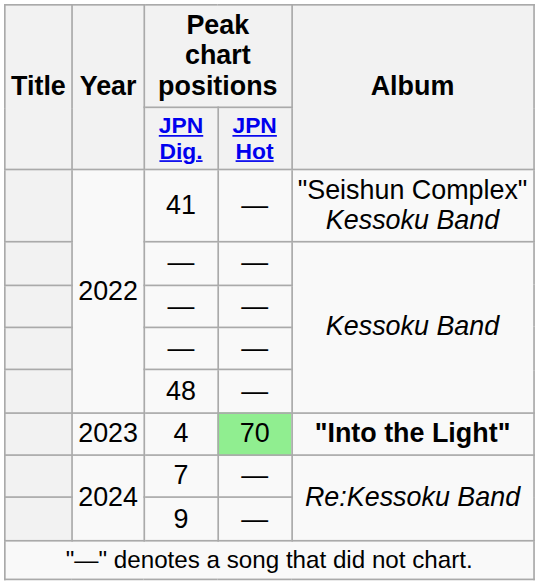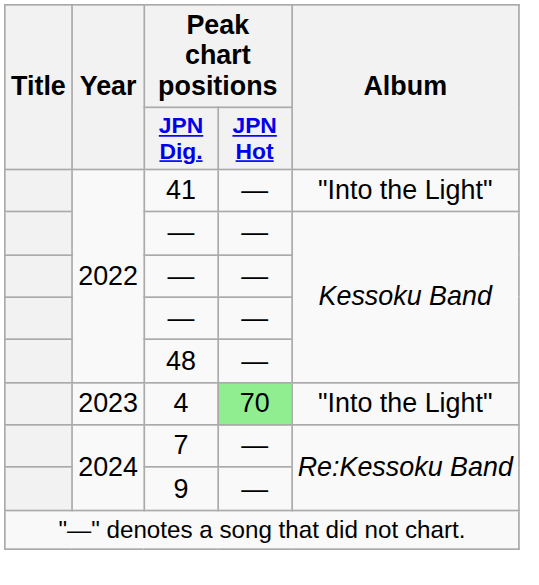 <table class="wikitable plainrowheaders" style="text-align:center;">
 <tr>
 <th scope="col" rowspan="2">Title</th>
 <th scope="col" rowspan="2">Year</th>
 <th scope="col" colspan="2">Peak chart positions</th>
 <th scope="col" rowspan="2">Album</th>
 </tr>
 <tr>
 <th scope="col" style="width:2.75em;font-size:85%;"><a href='#'>JPN<br>Dig.</a><br></th>
 <th scope="col" style="width:2.75em;font-size:85%;"><a href='#'>JPN<br>Hot</a><br></th>
 </tr>
 <tr>
 <th scope="row"></th>
 <td rowspan="5">2022</td>
 <td>41</td>
 <td>—</td>
-<td>"Seishun Complex" <br><em>Kessoku Band</em></td>
+<td>"Into the Light" </td>
 </tr>
 <tr>
 <th scope="row"></th>
 <td>—</td>
 <td>—</td>
 <td rowspan="4"><em>Kessoku Band</em></td>
 </tr>
 <tr>
 <th scope="row"></th>
 <td>—</td>
 <td>—</td>
 </tr>
 <tr>
 <th scope="row"></th>
 <td>—</td>
 <td>—</td>
 </tr>
 <tr>
 <th scope="row"></th>
 <td>48</td>
 <td>—</td>
 </tr>
 <tr>
 <th scope="row"></th>
 <td>2023</td>
 <td>4</td>
 <td style="background: lightgreen;">70</td>
-<td><strong>"Into the Light" </strong></td>
+<td>"Into the Light" </td>
 </tr>
 <tr>
 <th scope="row"></th>
 <td rowspan="2">2024</td>
 <td>7</td>
 <td>—</td>
 <td rowspan="2"><em>Re:Kessoku Band</em></td>
 </tr>
 <tr>
 <th scope="row"></th>
 <td>9</td>
 <td>—</td>
 </tr>
 <tr>
 <td colspan="6" align="center" style="font-size:90%;">"—" denotes a song that did not chart.</td>
 </tr>
 </table>
